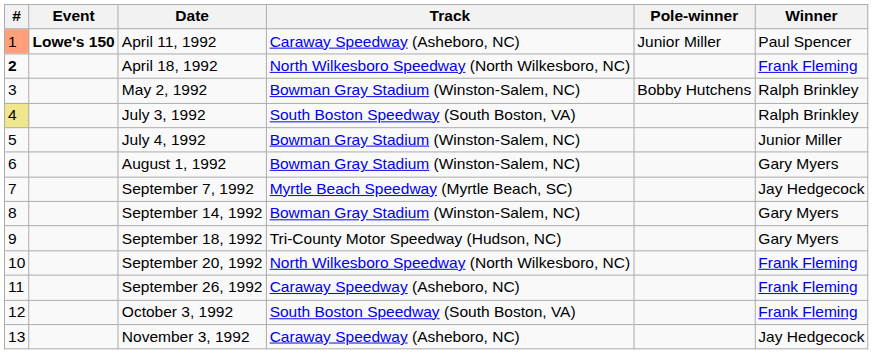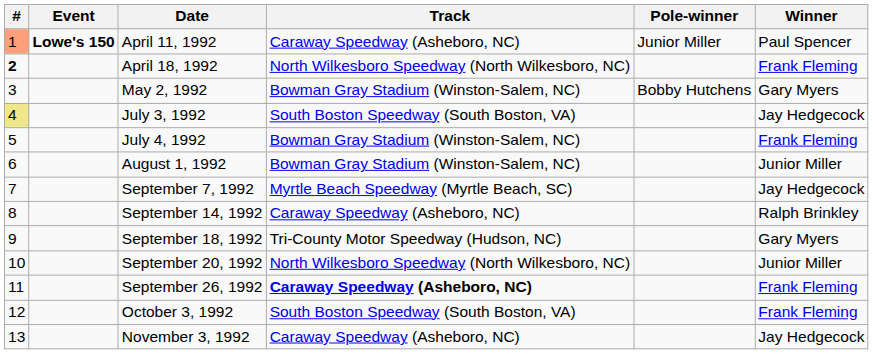 <table class="wikitable">
 <tr>
 <th>#</th>
 <th>Event</th>
 <th>Date</th>
 <th>Track</th>
 <th>Pole-winner</th>
 <th>Winner</th>
 </tr>
 <tr>
 <td style="background: lightsalmon;">1</td>
 <td><strong>Lowe's 150</strong></td>
 <td>April 11, 1992</td>
 <td><a href='#'>Caraway Speedway</a> (Asheboro, NC)</td>
 <td>Junior Miller</td>
 <td>Paul Spencer</td>
 </tr>
 <tr>
 <td><strong>2</strong></td>
 <td></td>
 <td>April 18, 1992</td>
 <td><a href='#'>North Wilkesboro Speedway</a> (North Wilkesboro, NC)</td>
 <td></td>
 <td><a href='#'>Frank Fleming</a></td>
 </tr>
 <tr>
 <td>3</td>
 <td></td>
 <td>May 2, 1992</td>
 <td><a href='#'>Bowman Gray Stadium</a> (Winston-Salem, NC)</td>
 <td>Bobby Hutchens</td>
-<td>Ralph Brinkley</td>
+<td>Gary Myers</td>
 </tr>
 <tr>
 <td style="background: khaki;">4</td>
 <td></td>
 <td>July 3, 1992</td>
 <td><a href='#'>South Boston Speedway</a> (South Boston, VA)</td>
 <td></td>
-<td>Ralph Brinkley</td>
+<td>Jay Hedgecock</td>
 </tr>
 <tr>
 <td>5</td>
 <td></td>
 <td>July 4, 1992</td>
 <td><a href='#'>Bowman Gray Stadium</a> (Winston-Salem, NC)</td>
 <td></td>
-<td>Junior Miller</td>
+<td><a href='#'>Frank Fleming</a></td>
 </tr>
 <tr>
 <td>6</td>
 <td></td>
 <td>August 1, 1992</td>
 <td><a href='#'>Bowman Gray Stadium</a> (Winston-Salem, NC)</td>
 <td></td>
-<td>Gary Myers</td>
+<td>Junior Miller</td>
 </tr>
 <tr>
 <td>7</td>
 <td></td>
 <td>September 7, 1992</td>
 <td><a href='#'>Myrtle Beach Speedway</a> (Myrtle Beach, SC)</td>
 <td></td>
 <td>Jay Hedgecock</td>
 </tr>
 <tr>
 <td>8</td>
 <td></td>
 <td>September 14, 1992</td>
-<td><a href='#'>Bowman Gray Stadium</a> (Winston-Salem, NC)</td>
+<td><a href='#'>Caraway Speedway</a> (Asheboro, NC)</td>
 <td></td>
-<td>Gary Myers</td>
+<td>Ralph Brinkley</td>
 </tr>
 <tr>
 <td>9</td>
 <td></td>
 <td>September 18, 1992</td>
 <td>Tri-County Motor Speedway (Hudson, NC)</td>
 <td></td>
 <td>Gary Myers</td>
 </tr>
 <tr>
 <td>10</td>
 <td></td>
 <td>September 20, 1992</td>
 <td><a href='#'>North Wilkesboro Speedway</a> (North Wilkesboro, NC)</td>
 <td></td>
-<td><a href='#'>Frank Fleming</a></td>
+<td>Junior Miller</td>
 </tr>
 <tr>
 <td>11</td>
 <td></td>
 <td>September 26, 1992</td>
-<td><a href='#'>Caraway Speedway</a> (Asheboro, NC)</td>
+<td><strong><a href='#'>Caraway Speedway</a> (Asheboro, NC)</strong></td>
 <td></td>
 <td><a href='#'>Frank Fleming</a></td>
 </tr>
 <tr>
 <td>12</td>
 <td></td>
 <td>October 3, 1992</td>
 <td><a href='#'>South Boston Speedway</a> (South Boston, VA)</td>
 <td></td>
 <td><a href='#'>Frank Fleming</a></td>
 </tr>
 <tr>
 <td>13</td>
 <td></td>
 <td>November 3, 1992</td>
 <td><a href='#'>Caraway Speedway</a> (Asheboro, NC)</td>
 <td></td>
 <td>Jay Hedgecock</td>
 </tr>
 </table>
